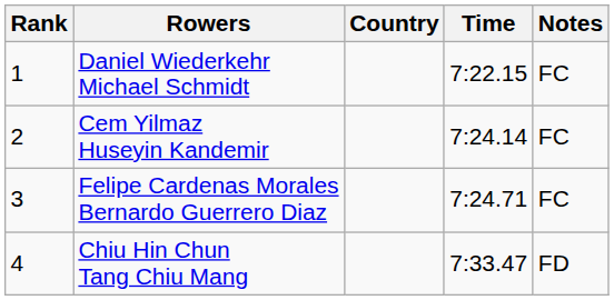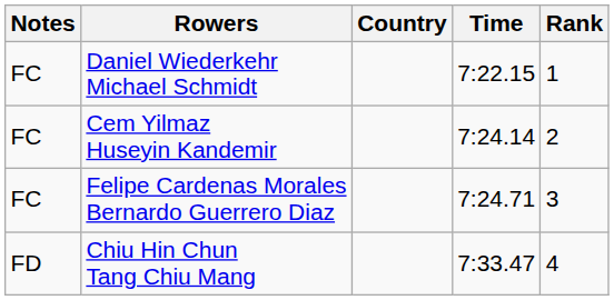 <table class="wikitable">
 <tr>
-<th>Rank</th>
+<th>Notes</th>
 <th>Rowers</th>
 <th>Country</th>
 <th>Time</th>
-<th>Notes</th>
+<th>Rank</th>
 </tr>
 <tr>
-<td>1</td>
+<td>FC</td>
 <td><a href='#'>Daniel Wiederkehr</a><br><a href='#'>Michael Schmidt</a></td>
 <td></td>
 <td>7:22.15</td>
-<td>FC</td>
+<td>1</td>
 </tr>
 <tr>
-<td>2</td>
+<td>FC</td>
 <td><a href='#'>Cem Yilmaz</a><br><a href='#'>Huseyin Kandemir</a></td>
 <td></td>
 <td>7:24.14</td>
-<td>FC</td>
+<td>2</td>
 </tr>
 <tr>
-<td>3</td>
+<td>FC</td>
 <td><a href='#'>Felipe Cardenas Morales</a><br><a href='#'>Bernardo Guerrero Diaz</a></td>
 <td></td>
 <td>7:24.71</td>
-<td>FC</td>
+<td>3</td>
 </tr>
 <tr>
-<td>4</td>
+<td>FD</td>
 <td><a href='#'>Chiu Hin Chun</a><br><a href='#'>Tang Chiu Mang</a></td>
 <td></td>
 <td>7:33.47</td>
-<td>FD</td>
+<td>4</td>
 </tr>
 </table>
